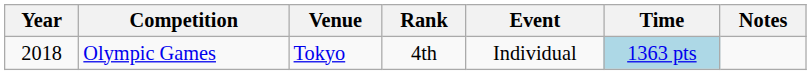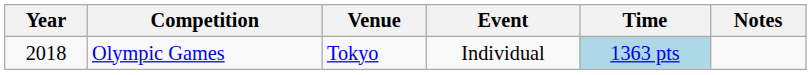 <table class="wikitable" width=50% style="font-size:100%; text-align:center;">
 <tr>
 <th>Year</th>
 <th>Competition</th>
 <th>Venue</th>
-<th>Rank</th>
 <th>Event</th>
 <th>Time</th>
 <th>Notes</th>
 </tr>
 <tr>
 <td rowspan=1>2018</td>
 <td rowspan=1 align=left><a href='#'>Olympic Games</a></td>
 <td rowspan=1 align=left> <a href='#'>Tokyo</a></td>
-<td>4th</td>
 <td>Individual</td>
 <td style="background: lightblue;"><a href='#'>1363 pts</a></td>
 <td></td>
 </tr>
 </table>
